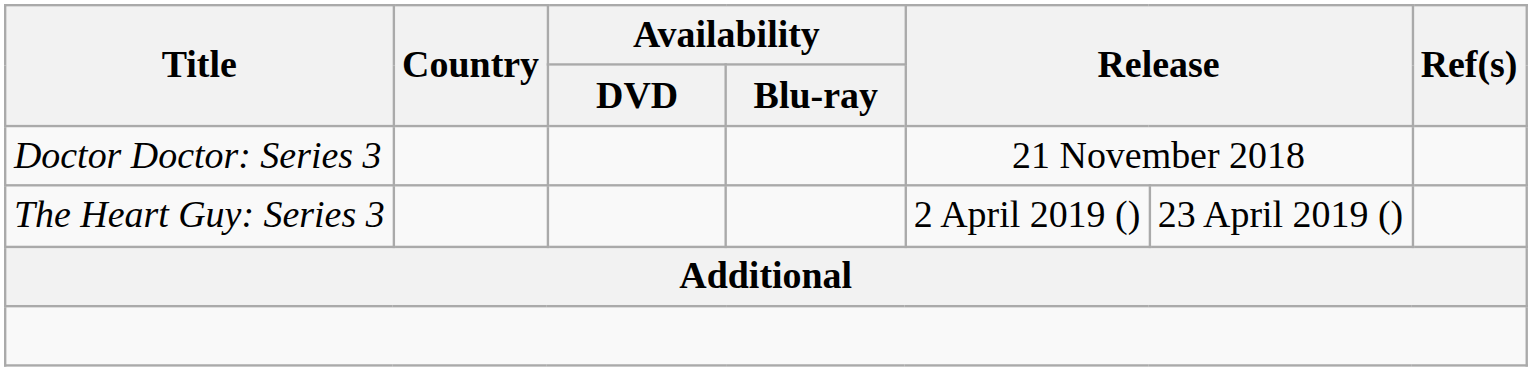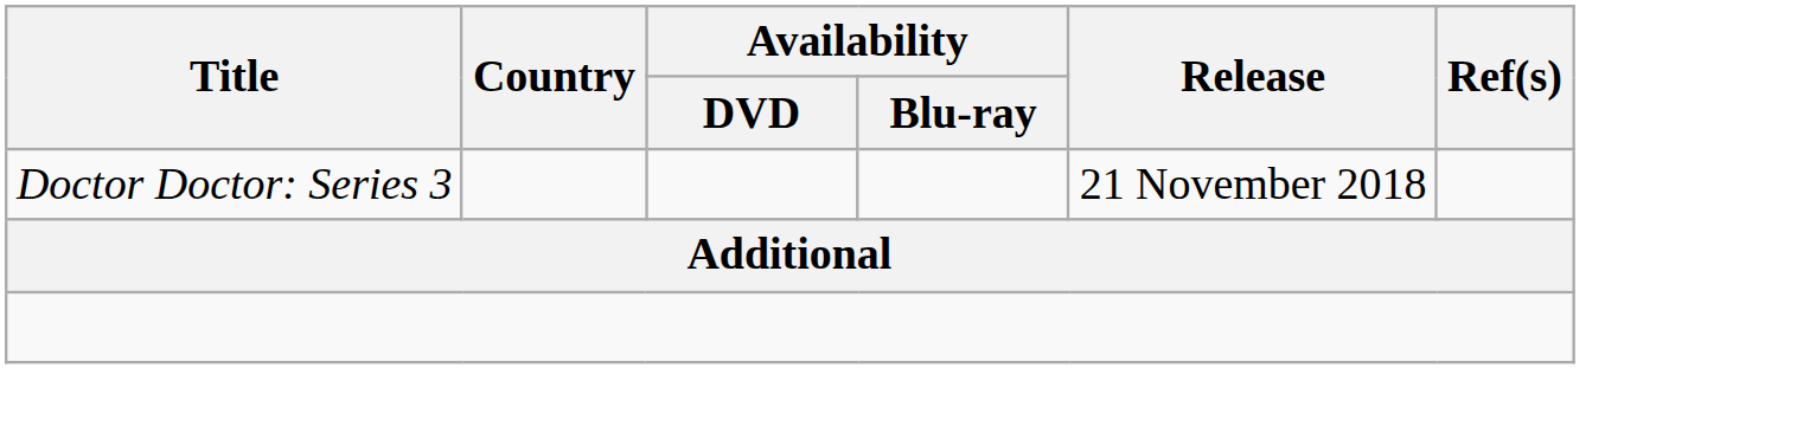 <table class="wikitable">
 <tr>
 <th rowspan="2">Title</th>
 <th rowspan="2">Country</th>
 <th colspan="2">Availability</th>
 <th colspan="2" rowspan="2">Release</th>
 <th rowspan="2">Ref(s)</th>
 </tr>
 <tr>
 <th width="68">DVD</th>
 <th width="68">Blu-ray</th>
 </tr>
 <tr>
 <td><em>Doctor Doctor: Series 3</em></td>
 <td></td>
 <td></td>
 <td></td>
 <td align="center" colspan="2">21 November 2018</td>
 <td align="center"></td>
 </tr>
 <tr>
-<td><em>The Heart Guy: Series 3</em></td>
-<td></td>
-<td></td>
-<td></td>
-<td align="center">2 April 2019 (<strong></strong>)</td>
-<td align="center">23 April 2019 (<strong></strong>)</td>
-<td align="center"></td>
-</tr>
-<tr>
 <th colspan="7">Additional</th>
 </tr>
 <tr>
 <td colspan="7"><br></td>
 </tr>
 </table>
